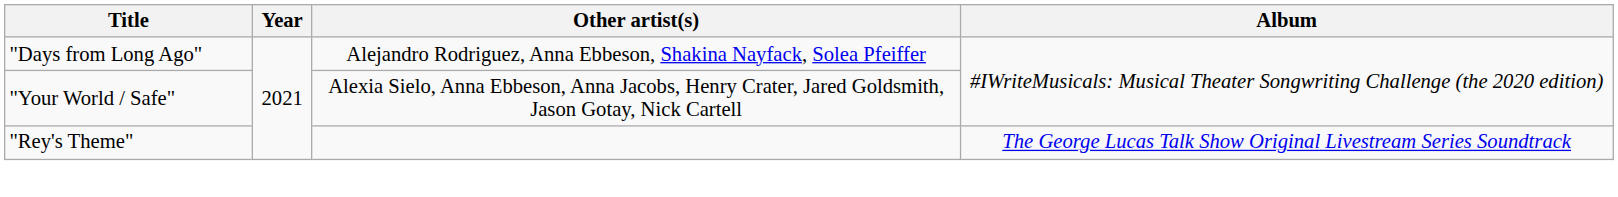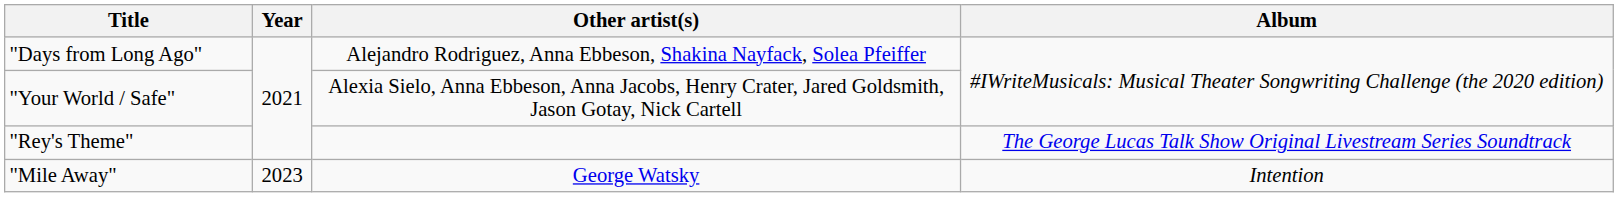 <table class="wikitable plainrowheaders" style="text-align:center;">
 <tr>
 <th scope="col" style="width:12.5em;">Title</th>
 <th scope="col" style="width:2.5em;">Year</th>
 <th scope="col" style="width:34em;">Other artist(s)</th>
 <th scope="col" style="width:34em;">Album</th>
 </tr>
 <tr>
 <td align="left">"Days from Long Ago"</td>
 <td rowspan="3">2021</td>
 <td>Alejandro Rodriguez, Anna Ebbeson, <a href='#'>Shakina Nayfack</a>, <a href='#'>Solea Pfeiffer</a></td>
 <td rowspan="2"><em>#IWriteMusicals: Musical Theater Songwriting Challenge (the 2020 edition)</em></td>
 </tr>
 <tr>
 <td align="left">"Your World / Safe"</td>
 <td>Alexia Sielo, Anna Ebbeson, Anna Jacobs, Henry Crater, Jared Goldsmith, Jason Gotay, Nick Cartell</td>
 </tr>
 <tr>
 <td align="left">"Rey's Theme"</td>
 <td></td>
 <td><em><a href='#'>The George Lucas Talk Show Original Livestream Series Soundtrack</a></em></td>
 </tr>
+<tr>
+<td align="left">"Mile Away"</td>
+<td>2023</td>
+<td><a href='#'>George Watsky</a></td>
+<td><em>Intention</em></td>
+</tr>
 </table>
